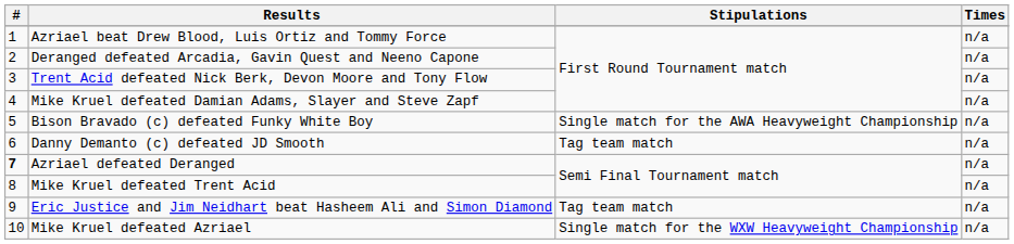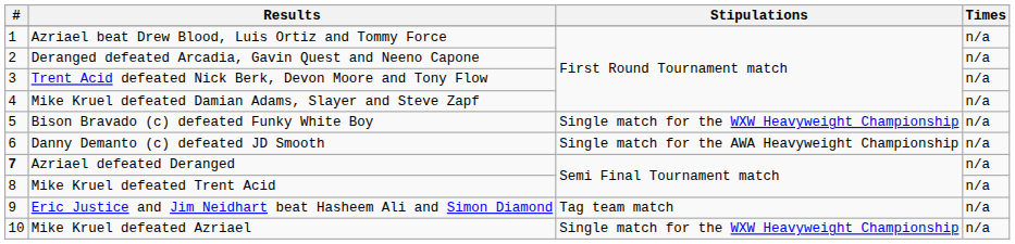 <table style="font-size: 85%; text-align: left;" class="wikitable sortable">
 <tr>
 <th><strong>#</strong></th>
 <th><strong>Results</strong></th>
 <th><strong>Stipulations</strong></th>
 <th><strong>Times</strong></th>
 </tr>
 <tr>
 </tr>
 <tr>
 <td>1</td>
 <td>Azriael beat Drew Blood, Luis Ortiz and Tommy Force</td>
 <td rowspan="4">First Round Tournament match</td>
 <td>n/a</td>
 </tr>
 <tr>
 <td>2</td>
 <td>Deranged defeated Arcadia, Gavin Quest and Neeno Capone</td>
 <td>n/a</td>
 </tr>
 <tr>
 <td>3</td>
 <td><a href='#'>Trent Acid</a> defeated Nick Berk, Devon Moore and Tony Flow</td>
 <td>n/a</td>
 </tr>
 <tr>
 <td>4</td>
 <td>Mike Kruel defeated Damian Adams, Slayer and Steve Zapf</td>
 <td>n/a</td>
 </tr>
 <tr>
 <td>5</td>
 <td>Bison Bravado (c) defeated Funky White Boy</td>
-<td>Single match for the AWA Heavyweight Championship</td>
+<td>Single match for the <a href='#'>WXW Heavyweight Championship</a></td>
 <td>n/a</td>
 </tr>
 <tr>
 <td>6</td>
 <td>Danny Demanto (c) defeated JD Smooth</td>
-<td>Tag team match</td>
+<td>Single match for the AWA Heavyweight Championship</td>
 <td>n/a</td>
 </tr>
 <tr>
 <td><strong>7</strong></td>
 <td>Azriael defeated Deranged</td>
 <td rowspan="2">Semi Final Tournament match</td>
 <td>n/a</td>
 </tr>
 <tr>
 <td>8</td>
 <td>Mike Kruel defeated Trent Acid</td>
 <td>n/a</td>
 </tr>
 <tr>
 <td>9</td>
 <td><a href='#'>Eric Justice</a> and <a href='#'>Jim Neidhart</a> beat Hasheem Ali and <a href='#'>Simon Diamond</a></td>
 <td>Tag team match</td>
 <td>n/a</td>
 </tr>
 <tr>
 <td>10</td>
 <td>Mike Kruel defeated Azriael</td>
 <td>Single match for the <a href='#'>WXW Heavyweight Championship</a></td>
 <td>n/a</td>
 </tr>
 </table>
